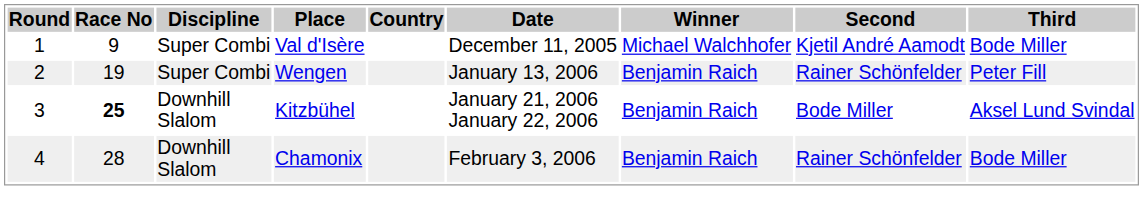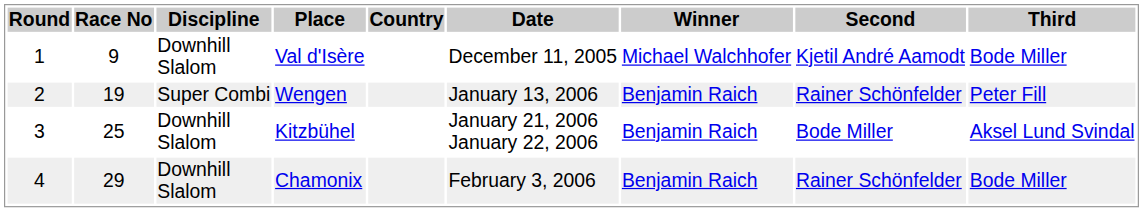 <table border="0" style="border: 1px solid #999; background-color:#FFFFFF; text-align:center">
 <tr align="center" bgcolor="#CCCCCC">
 <th>Round</th>
 <th>Race No</th>
 <th>Discipline</th>
 <th>Place</th>
 <th>Country</th>
 <th>Date</th>
 <th>Winner</th>
 <th>Second</th>
 <th>Third</th>
 </tr>
 <tr>
 <td>1</td>
 <td>9</td>
-<td align="left">Super Combi</td>
+<td align="left">Downhill<br>Slalom</td>
 <td align="left"><a href='#'>Val d'Isère</a></td>
 <td align="left"></td>
 <td align="left">December 11, 2005</td>
 <td align="left"> <a href='#'>Michael Walchhofer</a></td>
 <td align="left"> <a href='#'>Kjetil André Aamodt</a></td>
 <td align="left"> <a href='#'>Bode Miller</a></td>
 </tr>
 <tr bgcolor="#EFEFEF">
 <td>2</td>
 <td>19</td>
 <td align="left">Super Combi</td>
 <td align="left"><a href='#'>Wengen</a></td>
 <td align="left"></td>
 <td align="left">January 13, 2006</td>
 <td align="left"> <a href='#'>Benjamin Raich</a></td>
 <td align="left"> <a href='#'>Rainer Schönfelder</a></td>
 <td align="left"> <a href='#'>Peter Fill</a></td>
 </tr>
 <tr>
 <td>3</td>
-<td><strong>25</strong></td>
+<td>25</td>
 <td align="left">Downhill<br>Slalom</td>
 <td align="left"><a href='#'>Kitzbühel</a></td>
 <td align="left"></td>
 <td align="left">January 21, 2006<br>January 22, 2006</td>
 <td align="left"> <a href='#'>Benjamin Raich</a></td>
 <td align="left"> <a href='#'>Bode Miller</a></td>
 <td align="left"> <a href='#'>Aksel Lund Svindal</a></td>
 </tr>
 <tr bgcolor="#EFEFEF">
 <td>4</td>
-<td>28</td>
+<td>29</td>
 <td align="left">Downhill<br>Slalom</td>
 <td align="left"><a href='#'>Chamonix</a></td>
 <td align="left"></td>
 <td align="left">February 3, 2006</td>
 <td align="left"> <a href='#'>Benjamin Raich</a></td>
 <td align="left"> <a href='#'>Rainer Schönfelder</a></td>
 <td align="left"> <a href='#'>Bode Miller</a></td>
 </tr>
 </table>
